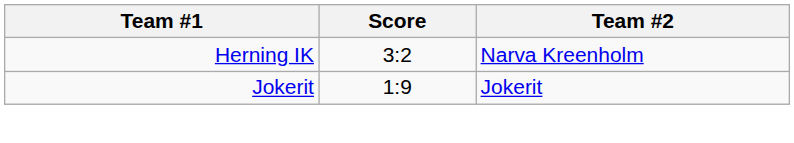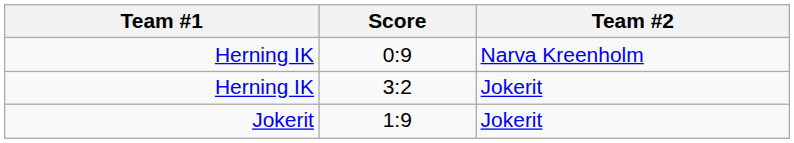 <table class="wikitable" style="text-align: center;">
 <tr>
 <th width=22%>Team #1</th>
 <th width=11%>Score</th>
 <th width=22%>Team #2</th>
 </tr>
 <tr>
 <td style="text-align: right;"><a href='#'>Herning IK</a> </td>
+<td>0:9</td>
+<td style="text-align: left;"> <a href='#'>Narva Kreenholm</a></td>
+</tr>
+<tr>
+<td style="text-align: right;"><a href='#'>Herning IK</a> </td>
 <td>3:2</td>
-<td style="text-align: left;"> <a href='#'>Narva Kreenholm</a></td>
+<td style="text-align: left;"> <a href='#'>Jokerit</a></td>
 </tr>
 <tr>
 <td style="text-align: right;"><a href='#'>Jokerit</a> </td>
 <td>1:9</td>
 <td style="text-align: left;"> <a href='#'>Jokerit</a></td>
 </tr>
 </table>
